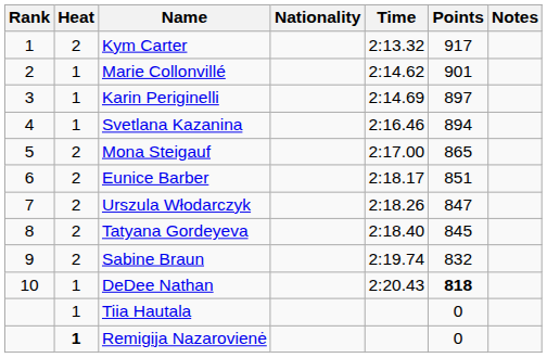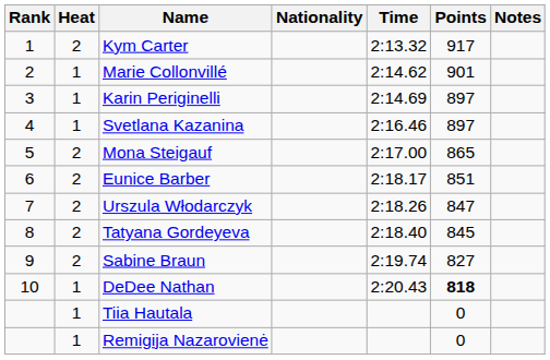 <table class="wikitable sortable" style="text-align:center">
 <tr>
 <th>Rank</th>
 <th>Heat</th>
 <th>Name</th>
 <th>Nationality</th>
 <th>Time</th>
 <th>Points</th>
 <th>Notes</th>
 </tr>
 <tr>
 <td>1</td>
 <td>2</td>
 <td align="left"><a href='#'>Kym Carter</a></td>
 <td align=left></td>
 <td>2:13.32</td>
 <td>917</td>
 <td></td>
 </tr>
 <tr>
 <td>2</td>
 <td>1</td>
 <td align="left"><a href='#'>Marie Collonvillé</a></td>
 <td align=left></td>
 <td>2:14.62</td>
 <td>901</td>
 <td></td>
 </tr>
 <tr>
 <td>3</td>
 <td>1</td>
 <td align="left"><a href='#'>Karin Periginelli</a></td>
 <td align=left></td>
 <td>2:14.69</td>
 <td>897</td>
 <td></td>
 </tr>
 <tr>
 <td>4</td>
 <td>1</td>
 <td align="left"><a href='#'>Svetlana Kazanina</a></td>
 <td align=left></td>
 <td>2:16.46</td>
-<td>894</td>
+<td>897</td>
 <td></td>
 </tr>
 <tr>
 <td>5</td>
 <td>2</td>
 <td align="left"><a href='#'>Mona Steigauf</a></td>
 <td align=left></td>
 <td>2:17.00</td>
 <td>865</td>
 <td></td>
 </tr>
 <tr>
 <td>6</td>
 <td>2</td>
 <td align="left"><a href='#'>Eunice Barber</a></td>
 <td align=left></td>
 <td>2:18.17</td>
 <td>851</td>
 <td></td>
 </tr>
 <tr>
 <td>7</td>
 <td>2</td>
 <td align="left"><a href='#'>Urszula Włodarczyk</a></td>
 <td align=left></td>
 <td>2:18.26</td>
 <td>847</td>
 <td></td>
 </tr>
 <tr>
 <td>8</td>
 <td>2</td>
 <td align="left"><a href='#'>Tatyana Gordeyeva</a></td>
 <td align=left></td>
 <td>2:18.40</td>
 <td>845</td>
 <td></td>
 </tr>
 <tr>
 <td>9</td>
 <td>2</td>
 <td align="left"><a href='#'>Sabine Braun</a></td>
 <td align=left></td>
 <td>2:19.74</td>
-<td>832</td>
+<td>827</td>
 <td></td>
 </tr>
 <tr>
 <td>10</td>
 <td>1</td>
 <td align="left"><a href='#'>DeDee Nathan</a></td>
 <td align=left></td>
 <td>2:20.43</td>
 <td><strong>818</strong></td>
 <td></td>
 </tr>
 <tr>
 <td></td>
 <td>1</td>
 <td align="left"><a href='#'>Tiia Hautala</a></td>
 <td align=left></td>
 <td></td>
 <td>0</td>
 <td></td>
 </tr>
 <tr>
 <td></td>
-<td><strong>1</strong></td>
+<td>1</td>
 <td align="left"><a href='#'>Remigija Nazarovienė</a></td>
 <td align=left></td>
 <td></td>
 <td>0</td>
 <td></td>
 </tr>
 </table>
